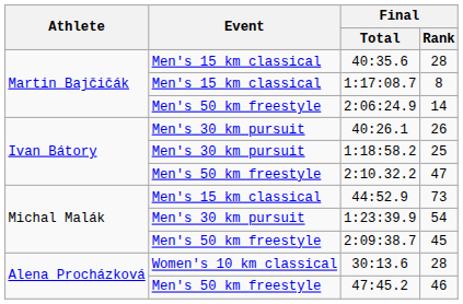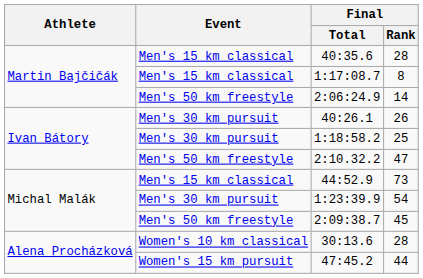 <table class="wikitable" style="font-size:90%">
 <tr>
 <th rowspan="2">Athlete</th>
 <th rowspan="2">Event</th>
 <th colspan="2">Final</th>
 </tr>
 <tr>
 <th>Total</th>
 <th>Rank</th>
 </tr>
 <tr>
 <td rowspan=3><a href='#'>Martin Bajčičák</a></td>
 <td><a href='#'>Men's 15 km classical</a></td>
 <td align="center">40:35.6</td>
 <td align="center">28</td>
 </tr>
 <tr>
 <td><a href='#'>Men's 15 km classical</a></td>
 <td align="center">1:17:08.7</td>
 <td align="center">8</td>
 </tr>
 <tr>
 <td><a href='#'>Men's 50 km freestyle</a></td>
 <td align="center">2:06:24.9</td>
 <td align="center">14</td>
 </tr>
 <tr>
 <td rowspan=3><a href='#'>Ivan Bátory</a></td>
 <td><a href='#'>Men's 30 km pursuit</a></td>
 <td align="center">40:26.1</td>
 <td align="center">26</td>
 </tr>
 <tr>
 <td><a href='#'>Men's 30 km pursuit</a></td>
 <td align="center">1:18:58.2</td>
 <td align="center">25</td>
 </tr>
 <tr>
 <td><a href='#'>Men's 50 km freestyle</a></td>
 <td align="center">2:10.32.2</td>
 <td align="center">47</td>
 </tr>
 <tr>
 <td rowspan=3>Michal Malák</td>
 <td><a href='#'>Men's 15 km classical</a></td>
 <td align="center">44:52.9</td>
 <td align="center">73</td>
 </tr>
 <tr>
 <td><a href='#'>Men's 30 km pursuit</a></td>
 <td align="center">1:23:39.9</td>
 <td align="center">54</td>
 </tr>
 <tr>
 <td><a href='#'>Men's 50 km freestyle</a></td>
 <td align="center">2:09:38.7</td>
 <td align="center">45</td>
 </tr>
 <tr>
 <td rowspan=2><a href='#'>Alena Procházková</a></td>
 <td><a href='#'>Women's 10 km classical</a></td>
 <td align="center">30:13.6</td>
 <td align="center">28</td>
 </tr>
 <tr>
-<td><a href='#'>Men's 50 km freestyle</a></td>
+<td><a href='#'>Women's 15 km pursuit</a></td>
 <td align="center">47:45.2</td>
-<td align="center">46</td>
+<td align="center">44</td>
 </tr>
 </table>
